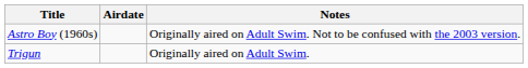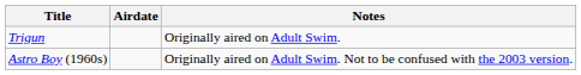 <table class="wikitable">
 <tr>
 <th>Title</th>
 <th>Airdate</th>
 <th>Notes</th>
 </tr>
 <tr>
+<td><em><a href='#'>Trigun</a></em></td>
+<td></td>
+<td>Originally aired on <a href='#'>Adult Swim</a>.</td>
+</tr>
+<tr>
 <td><em><a href='#'>Astro Boy</a></em>  (1960s)</td>
 <td></td>
 <td>Originally aired on <a href='#'>Adult Swim</a>. Not to be confused with <a href='#'>the 2003 version</a>.</td>
 </tr>
-<tr>
-<td><em><a href='#'>Trigun</a></em></td>
-<td></td>
-<td>Originally aired on <a href='#'>Adult Swim</a>.</td>
-</tr>
 </table>
